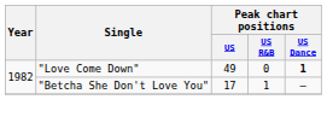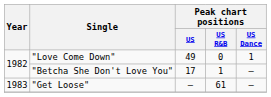 <table class="wikitable" style="text-align:center;">
 <tr>
 <th rowspan="2">Year</th>
 <th rowspan="2">Single</th>
 <th colspan="3">Peak chart positions</th>
 </tr>
 <tr style="font-size:smaller;">
 <th width="40"><a href='#'>US</a><br></th>
 <th width="40"><a href='#'>US<br>R&B</a><br></th>
 <th width="40"><a href='#'>US<br>Dance</a><br></th>
 </tr>
 <tr>
 <td rowspan="2">1982</td>
 <td align="left">"Love Come Down"</td>
 <td>49</td>
 <td>0</td>
-<td><strong>1</strong></td>
+<td>1</td>
 </tr>
 <tr>
 <td align="left">"Betcha She Don't Love You"</td>
 <td>17</td>
 <td>1</td>
 <td>—</td>
 </tr>
 <tr>
+<td rowspan="1">1983</td>
+<td align="left">"Get Loose"</td>
+<td>—</td>
+<td>61</td>
+<td>—</td>
+</tr>
+<tr>
 </tr>
 </table>
